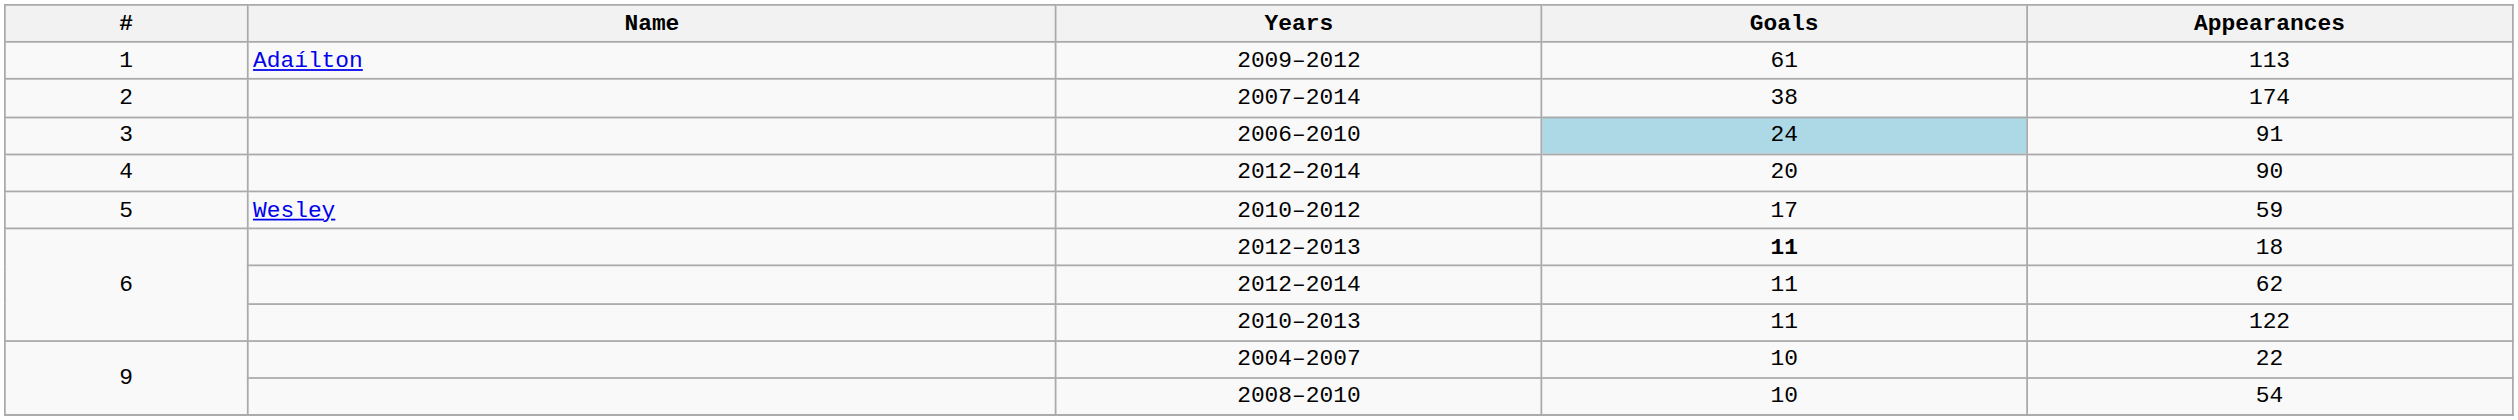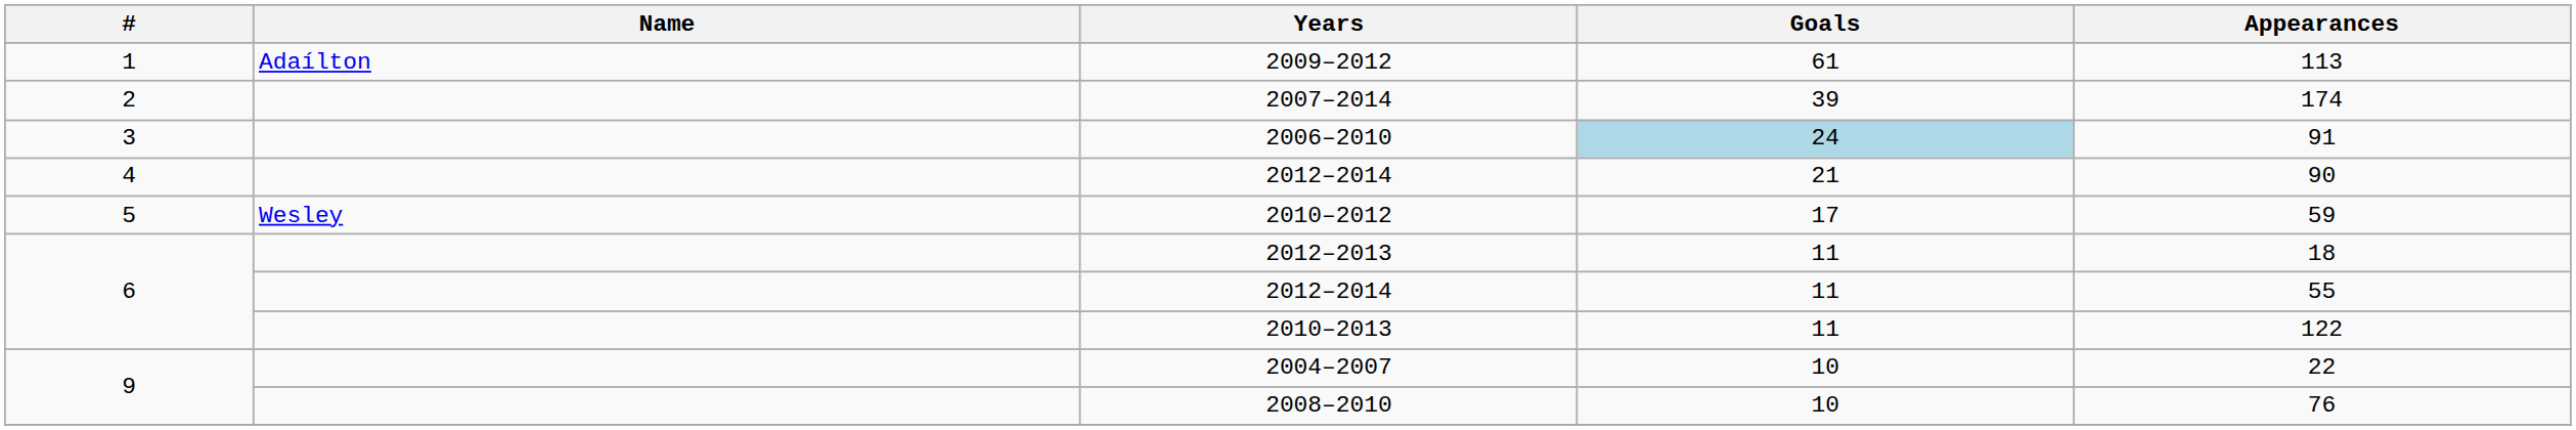 <table class="wikitable sortable" style="text-align: center; width:90%">
 <tr>
 <th width=6%>#</th>
 <th width=20%>Name</th>
 <th width=12%>Years</th>
 <th width=12%>Goals</th>
 <th width=12%>Appearances</th>
 </tr>
 <tr>
 <td>1</td>
 <td style="text-align:left;"> <a href='#'>Adaílton</a></td>
 <td>2009–2012</td>
 <td>61</td>
 <td>113</td>
 </tr>
 <tr>
 <td>2</td>
 <td style="text-align:left;"> </td>
 <td>2007–2014</td>
-<td>38</td>
+<td>39</td>
 <td>174</td>
 </tr>
 <tr>
 <td>3</td>
 <td style="text-align:left;"> </td>
 <td>2006–2010</td>
 <td style="background: lightblue;">24</td>
 <td>91</td>
 </tr>
 <tr>
 <td>4</td>
 <td style="text-align:left;"> </td>
 <td>2012–2014</td>
-<td>20</td>
+<td>21</td>
 <td>90</td>
 </tr>
 <tr>
 <td>5</td>
 <td style="text-align:left;"> <a href='#'>Wesley</a></td>
 <td>2010–2012</td>
 <td>17</td>
 <td>59</td>
 </tr>
 <tr>
 <td rowspan=3>6</td>
 <td style="text-align:left;"> </td>
 <td>2012–2013</td>
-<td><strong>11</strong></td>
+<td>11</td>
 <td>18</td>
 </tr>
 <tr>
 <td style="text-align:left;"> </td>
 <td>2012–2014</td>
 <td>11</td>
-<td>62</td>
+<td>55</td>
 </tr>
 <tr>
 <td style="text-align:left;"> </td>
 <td>2010–2013</td>
 <td>11</td>
 <td>122</td>
 </tr>
 <tr>
 <td rowspan=2>9</td>
 <td style="text-align:left;"> </td>
 <td>2004–2007</td>
 <td>10</td>
 <td>22</td>
 </tr>
 <tr>
 <td style="text-align:left;"> </td>
 <td>2008–2010</td>
 <td>10</td>
-<td>54</td>
+<td>76</td>
 </tr>
 <tr>
 </tr>
 </table>
